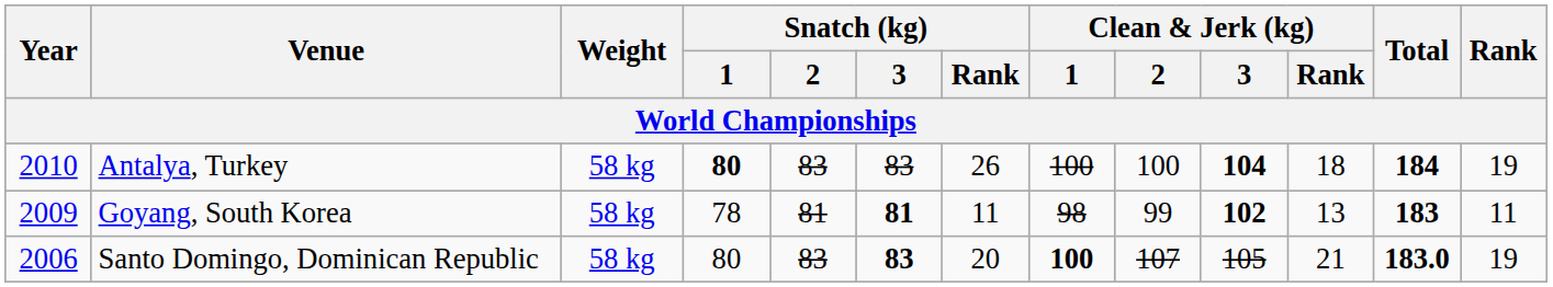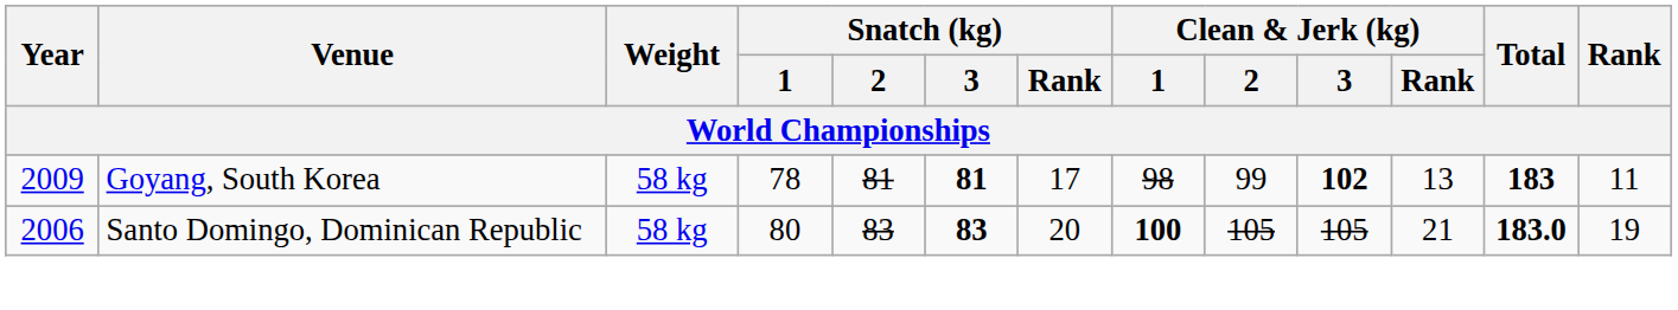 <table class = "wikitable" style="text-align:center;">
 <tr>
 <th rowspan=2 width=40>Year</th>
 <th rowspan=2 width=250>Venue</th>
 <th rowspan=2 width=60>Weight</th>
 <th colspan=4>Snatch (kg)</th>
 <th colspan=4>Clean & Jerk (kg)</th>
 <th rowspan=2 width=40>Total</th>
 <th rowspan=2 width=40>Rank</th>
 </tr>
 <tr>
 <th width=40>1</th>
 <th width=40>2</th>
 <th width=40>3</th>
 <th width=40>Rank</th>
 <th width=40>1</th>
 <th width=40>2</th>
 <th width=40>3</th>
 <th width=40>Rank</th>
 </tr>
 <tr>
 <th colspan=13><a href='#'>World Championships</a></th>
 </tr>
 <tr>
-<td><a href='#'>2010</a></td>
-<td align=left> <a href='#'>Antalya</a>, Turkey</td>
-<td><a href='#'>58 kg</a></td>
-<td><strong>80</strong></td>
-<td><s>83</s></td>
-<td><s>83</s></td>
-<td>26</td>
-<td><s>100</s></td>
-<td>100</td>
-<td><strong>104</strong></td>
-<td>18</td>
-<td><strong>184</strong></td>
-<td>19</td>
-</tr>
-<tr>
 <td><a href='#'>2009</a></td>
 <td align=left> <a href='#'>Goyang</a>, South Korea</td>
 <td><a href='#'>58 kg</a></td>
 <td>78</td>
 <td><s> 81</s></td>
 <td><strong>81</strong></td>
-<td>11</td>
+<td>17</td>
 <td><s> 98</s></td>
 <td>99</td>
 <td><strong>102</strong></td>
 <td>13</td>
 <td><strong>183</strong></td>
 <td>11</td>
 </tr>
 <tr>
 <td><a href='#'>2006</a></td>
 <td align=left> Santo Domingo, Dominican Republic</td>
 <td><a href='#'>58 kg</a></td>
 <td>80</td>
 <td><s> 83</s></td>
 <td><strong>83</strong></td>
 <td>20</td>
 <td><strong>100</strong></td>
-<td><s>107</s></td>
+<td><s>105</s></td>
 <td><s>105</s></td>
 <td>21</td>
 <td><strong>183.0</strong></td>
 <td>19</td>
 </tr>
 </table>
